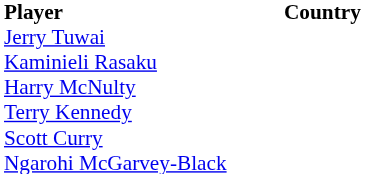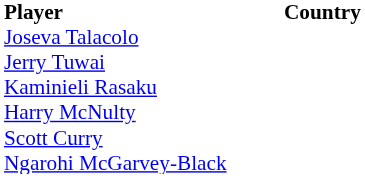 <table style="font-size: 95%" cellspacing="0" cellpadding="0">
 <tr>
 <th style="width:200px;" align="left">Player</th>
 <th style="width:150px;" align="left">Country</th>
+</tr>
+<tr>
+<td><a href='#'>Joseva Talacolo</a></td>
+<td></td>
 </tr>
 <tr>
 <td><a href='#'>Jerry Tuwai</a></td>
 <td></td>
 </tr>
 <tr>
 <td><a href='#'>Kaminieli Rasaku</a></td>
 <td></td>
 </tr>
 <tr>
 <td><a href='#'>Harry McNulty</a></td>
 <td></td>
 </tr>
 <tr>
-<td><a href='#'>Terry Kennedy</a></td>
-<td></td>
-</tr>
-<tr>
 <td><a href='#'>Scott Curry</a></td>
 <td></td>
 </tr>
 <tr>
 <td><a href='#'>Ngarohi McGarvey-Black</a></td>
 <td></td>
 </tr>
 </table>
